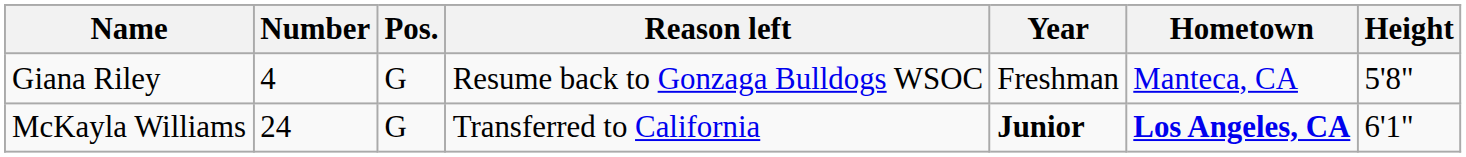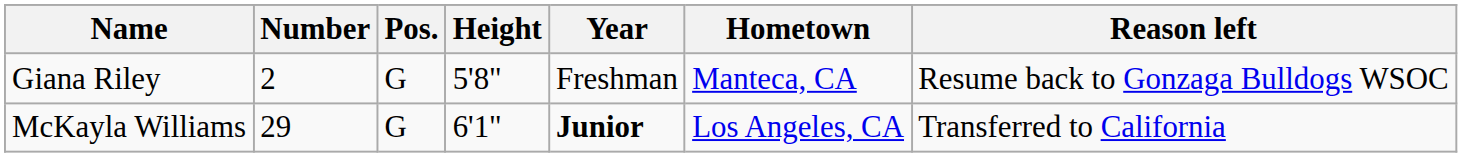 <table class="wikitable sortable" border="1">
 <tr>
 <th>Name</th>
 <th>Number</th>
 <th>Pos.</th>
-<th class="unsortable">Reason left</th>
+<th>Height</th>
 <th>Year</th>
 <th>Hometown</th>
-<th>Height</th>
+<th class="unsortable">Reason left</th>
 </tr>
 <tr>
 <td>Giana Riley</td>
-<td>4</td>
+<td>2</td>
 <td>G</td>
-<td>Resume back to <a href='#'>Gonzaga Bulldogs</a> WSOC</td>
+<td>5'8"</td>
 <td>Freshman</td>
 <td><a href='#'>Manteca, CA</a></td>
-<td>5'8"</td>
+<td>Resume back to <a href='#'>Gonzaga Bulldogs</a> WSOC</td>
 </tr>
 <tr>
 <td>McKayla Williams</td>
-<td>24</td>
+<td>29</td>
 <td>G</td>
+<td>6'1"</td>
+<td><strong>Junior</strong></td>
+<td><a href='#'>Los Angeles, CA</a></td>
 <td>Transferred to <a href='#'>California</a></td>
-<td><strong>Junior</strong></td>
-<td><strong><a href='#'>Los Angeles, CA</a></strong></td>
-<td>6'1"</td>
 </tr>
 </table>
